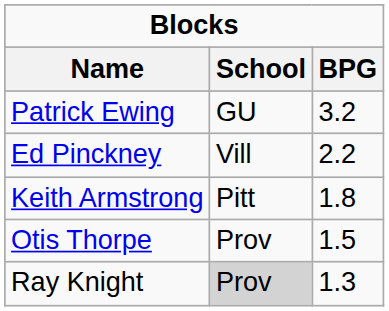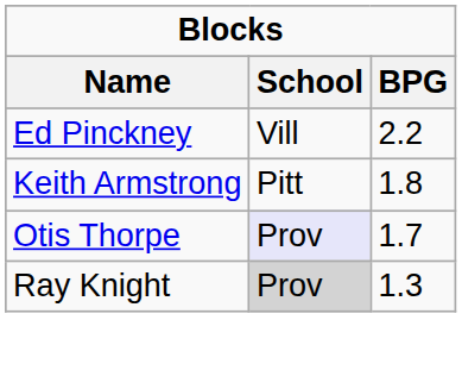 <table class="wikitable">
 <tr>
 <td colspan=3 style="text-align:center;"><strong>Blocks</strong></td>
 </tr>
 <tr>
 <th>Name</th>
 <th>School</th>
 <th>BPG</th>
-</tr>
-<tr>
-<td><a href='#'>Patrick Ewing</a></td>
-<td>GU</td>
-<td>3.2</td>
 </tr>
 <tr>
 <td><a href='#'>Ed Pinckney</a></td>
 <td>Vill</td>
 <td>2.2</td>
 </tr>
 <tr>
 <td><a href='#'>Keith Armstrong</a></td>
 <td>Pitt</td>
 <td>1.8</td>
 </tr>
 <tr>
 <td><a href='#'>Otis Thorpe</a></td>
-<td>Prov</td>
-<td>1.5</td>
+<td style="background: lavender;">Prov</td>
+<td>1.7</td>
 </tr>
 <tr>
 <td>Ray Knight</td>
 <td style="background: lightgrey;">Prov</td>
 <td>1.3</td>
 </tr>
 </table>
